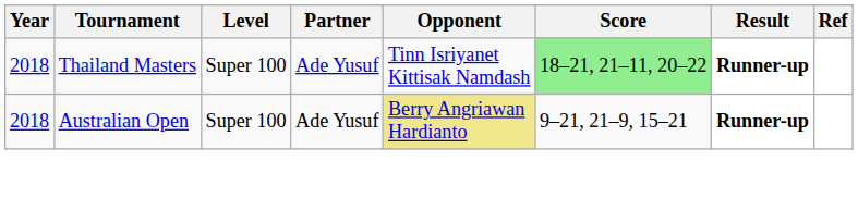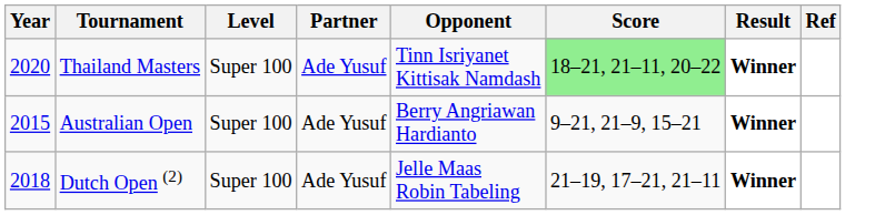 <table class="sortable wikitable" style="font-size: 90%">
 <tr>
 <th>Year</th>
 <th>Tournament</th>
 <th>Level</th>
 <th>Partner</th>
 <th>Opponent</th>
 <th>Score</th>
 <th>Result</th>
 <th>Ref</th>
 </tr>
 <tr>
-<td align="center"><a href='#'>2018</a></td>
+<td align="center"><a href='#'>2020</a></td>
 <td align="left"><a href='#'>Thailand Masters</a></td>
 <td align="left">Super 100</td>
 <td align="left"> <a href='#'>Ade Yusuf</a></td>
 <td align="left"> <a href='#'>Tinn Isriyanet</a><br> <a href='#'>Kittisak Namdash</a></td>
 <td align="left" style="background: lightgreen;">18–21, 21–11, 20–22</td>
-<td style="text-align:left; background:white"> <strong>Runner-up</strong></td>
+<td style="text-align:left; background:white"> <strong>Winner</strong></td>
+<td style="text-align:center; background:white"></td>
+</tr>
+<tr>
+<td align="center"><a href='#'>2015</a></td>
+<td align="left"><a href='#'>Australian Open</a></td>
+<td align="left">Super 100</td>
+<td align="left"> Ade Yusuf</td>
+<td align="left"> <a href='#'>Berry Angriawan</a><br> <a href='#'>Hardianto</a></td>
+<td align="left">9–21, 21–9, 15–21</td>
+<td style="text-align:left; background:white"> <strong>Winner</strong></td>
 <td style="text-align:center; background:white"></td>
 </tr>
 <tr>
 <td align="center"><a href='#'>2018</a></td>
-<td align="left"><a href='#'>Australian Open</a></td>
+<td align="left"><a href='#'>Dutch Open</a> <sup>(2)</sup></td>
 <td align="left">Super 100</td>
 <td align="left"> Ade Yusuf</td>
-<td align="left" style="background: khaki;"> <a href='#'>Berry Angriawan</a><br> <a href='#'>Hardianto</a></td>
-<td align="left">9–21, 21–9, 15–21</td>
-<td style="text-align:left; background:white"> <strong>Runner-up</strong></td>
+<td align="left"> <a href='#'>Jelle Maas</a><br> <a href='#'>Robin Tabeling</a></td>
+<td align="left">21–19, 17–21, 21–11</td>
+<td style="text-align:left; background:white"> <strong>Winner</strong></td>
 <td style="text-align:center; background:white"></td>
 </tr>
 </table>
